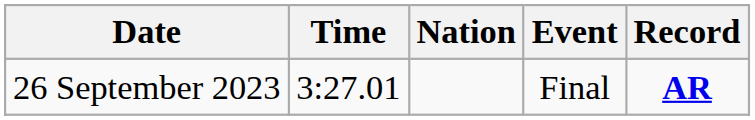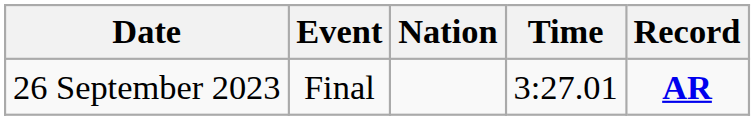 <table class=wikitable style=text-align:center>
 <tr>
 <th>Date</th>
+<th>Event</th>
+<th>Nation</th>
 <th>Time</th>
-<th>Nation</th>
-<th>Event</th>
 <th>Record</th>
 </tr>
 <tr>
 <td>26 September 2023</td>
+<td>Final</td>
+<td align=left></td>
 <td>3:27.01</td>
-<td align=left></td>
-<td>Final</td>
 <td><strong><a href='#'>AR</a></strong></td>
 </tr>
 </table>
